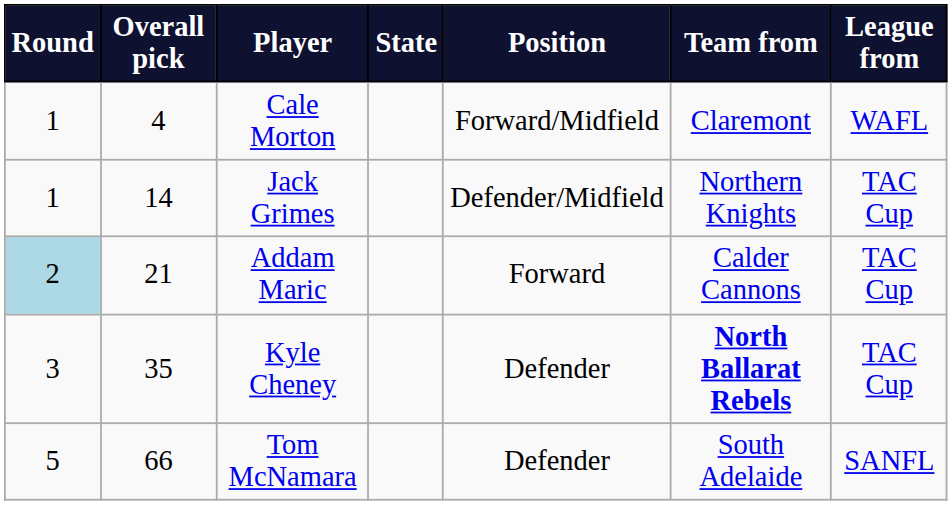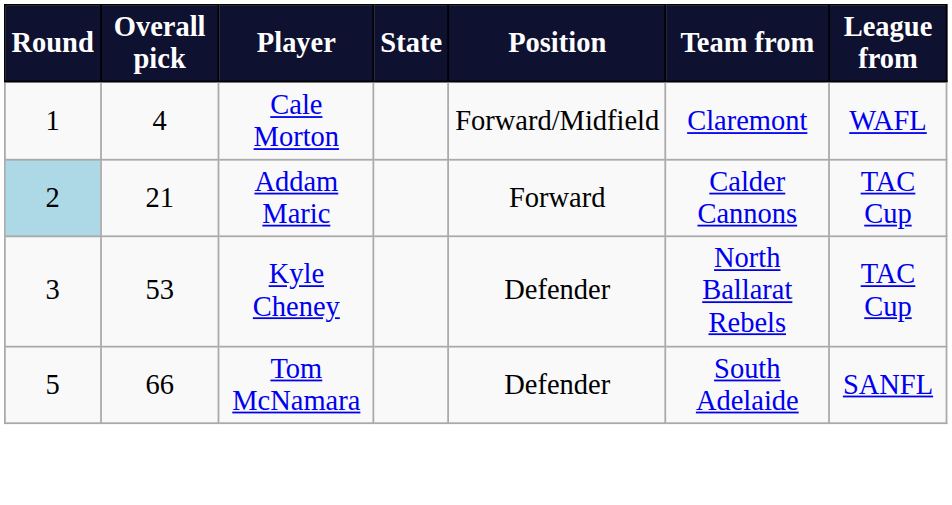 <table class="wikitable" style="text-align:center; width:60%;">
 <tr style="color:#FFFFFF;">
 <th style="background:#0F1131; border: solid black 1px;">Round</th>
 <th style="background:#0F1131; border: solid black 1px;">Overall pick</th>
 <th style="background:#0F1131; border: solid black 1px;">Player</th>
 <th style="background:#0F1131; border: solid black 1px;">State</th>
 <th style="background:#0F1131; border: solid black 1px;">Position</th>
 <th style="background:#0F1131; border: solid black 1px;">Team from</th>
 <th style="background:#0F1131; border: solid black 1px;">League from</th>
 </tr>
 <tr>
 <td>1</td>
 <td>4</td>
 <td><a href='#'>Cale Morton</a></td>
 <td></td>
 <td>Forward/Midfield</td>
 <td><a href='#'>Claremont</a></td>
 <td><a href='#'>WAFL</a></td>
 </tr>
 <tr>
-<td>1</td>
-<td>14</td>
-<td><a href='#'>Jack Grimes</a></td>
-<td></td>
-<td>Defender/Midfield</td>
-<td><a href='#'>Northern Knights</a></td>
-<td><a href='#'>TAC Cup</a></td>
-</tr>
-<tr>
 <td style="background: lightblue;">2</td>
 <td>21</td>
 <td><a href='#'>Addam Maric</a></td>
 <td></td>
 <td>Forward</td>
 <td><a href='#'>Calder Cannons</a></td>
 <td><a href='#'>TAC Cup</a></td>
 </tr>
 <tr>
 <td>3</td>
-<td>35</td>
+<td>53</td>
 <td><a href='#'>Kyle Cheney</a></td>
 <td></td>
 <td>Defender</td>
-<td><strong><a href='#'>North Ballarat Rebels</a></strong></td>
+<td><a href='#'>North Ballarat Rebels</a></td>
 <td><a href='#'>TAC Cup</a></td>
 </tr>
 <tr>
 <td>5</td>
 <td>66</td>
 <td><a href='#'>Tom McNamara</a></td>
 <td></td>
 <td>Defender</td>
 <td><a href='#'>South Adelaide</a></td>
 <td><a href='#'>SANFL</a></td>
 </tr>
 </table>
